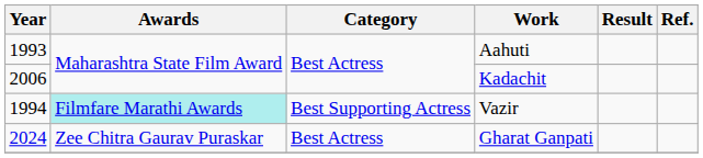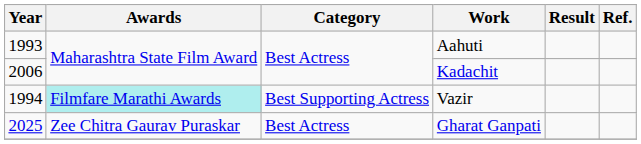 <table class="wikitable">
 <tr>
 <th>Year</th>
 <th>Awards</th>
 <th>Category</th>
 <th>Work</th>
 <th>Result</th>
 <th>Ref.</th>
 </tr>
 <tr>
 <td>1993</td>
 <td Rowspan="2"><a href='#'>Maharashtra State Film Award</a></td>
 <td Rowspan="2"><a href='#'>Best Actress</a></td>
 <td>Aahuti</td>
 <td></td>
 <td></td>
 </tr>
 <tr>
 <td>2006</td>
 <td><a href='#'>Kadachit</a></td>
 <td></td>
 <td></td>
 </tr>
 <tr>
 <td>1994</td>
 <td style="background: paleturquoise;"><a href='#'>Filmfare Marathi Awards</a></td>
 <td><a href='#'>Best Supporting Actress</a></td>
 <td>Vazir</td>
 <td></td>
 <td></td>
 </tr>
 <tr>
-<td><a href='#'>2024</a></td>
+<td><a href='#'>2025</a></td>
 <td><a href='#'>Zee Chitra Gaurav Puraskar</a></td>
 <td><a href='#'>Best Actress</a></td>
 <td><a href='#'>Gharat Ganpati</a></td>
 <td></td>
 <td></td>
 </tr>
 <tr>
 </tr>
 </table>
